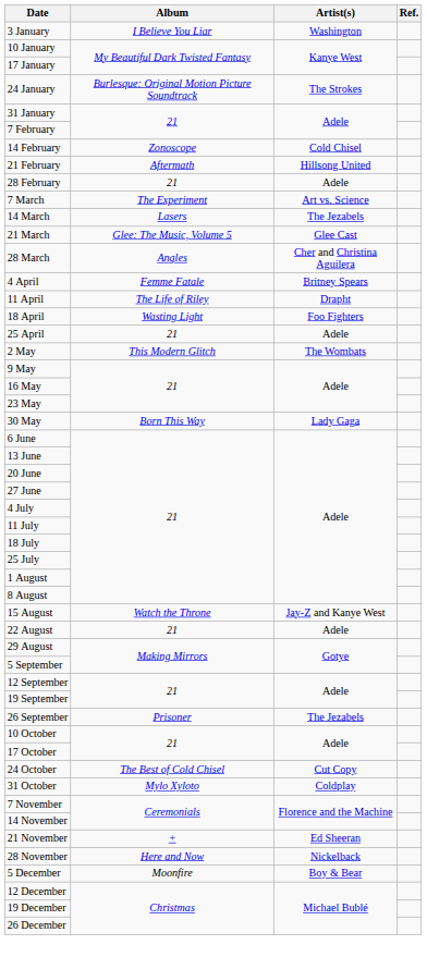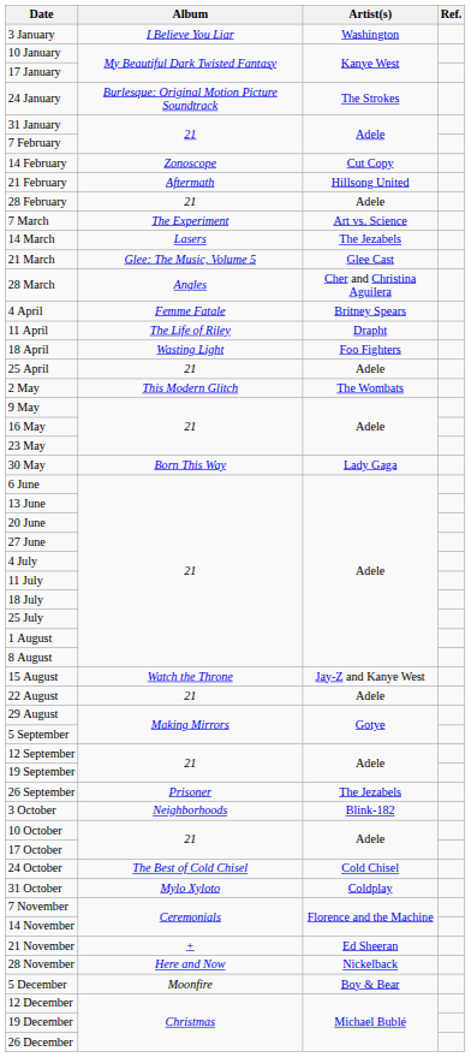 <table class="wikitable">
 <tr>
 <th style="text-align: center;">Date</th>
 <th style="text-align: center;">Album</th>
 <th style="text-align: center;">Artist(s)</th>
 <th style="text-align: center;">Ref.</th>
 </tr>
 <tr>
 <td>3 January</td>
 <td style="text-align: center;"><em><a href='#'>I Believe You Liar</a></em></td>
 <td style="text-align: center;"><a href='#'>Washington</a></td>
 <td style="text-align: center;"></td>
 </tr>
 <tr>
 <td>10 January</td>
 <td style="text-align: center;" rowspan="2"><em><a href='#'>My Beautiful Dark Twisted Fantasy</a></em></td>
 <td style="text-align: center;" rowspan="2"><a href='#'>Kanye West</a></td>
 <td style="text-align: center;"></td>
 </tr>
 <tr>
 <td>17 January</td>
 <td style="text-align: center;"></td>
 </tr>
 <tr>
 <td>24 January</td>
 <td style="text-align: center;"><em><a href='#'>Burlesque: Original Motion Picture Soundtrack</a></em></td>
 <td style="text-align: center;"><a href='#'>The Strokes</a></td>
 <td style="text-align: center;"></td>
 </tr>
 <tr>
 <td>31 January</td>
 <td style="text-align: center;" rowspan="2"><em><a href='#'>21</a></em></td>
 <td style="text-align: center;" rowspan="2"><a href='#'>Adele</a></td>
 <td style="text-align: center;"></td>
 </tr>
 <tr>
 <td>7 February</td>
 <td style="text-align: center;"></td>
 </tr>
 <tr>
 <td>14 February</td>
 <td style="text-align: center;"><em><a href='#'>Zonoscope</a></em></td>
-<td style="text-align: center;"><a href='#'>Cold Chisel</a></td>
+<td style="text-align: center;"><a href='#'>Cut Copy</a></td>
 <td style="text-align: center;"></td>
 </tr>
 <tr>
 <td>21 February</td>
 <td style="text-align: center;"><em><a href='#'>Aftermath</a></em></td>
 <td style="text-align: center;"><a href='#'>Hillsong United</a></td>
 <td style="text-align: center;"></td>
 </tr>
 <tr>
 <td>28 February</td>
 <td style="text-align: center;"><em>21</em></td>
 <td style="text-align: center;">Adele</td>
 <td style="text-align: center;"></td>
 </tr>
 <tr>
 <td>7 March</td>
 <td style="text-align: center;"><em><a href='#'>The Experiment</a></em></td>
 <td style="text-align: center;"><a href='#'>Art vs. Science</a></td>
 <td style="text-align: center;"></td>
 </tr>
 <tr>
 <td>14 March</td>
 <td style="text-align: center;"><em><a href='#'>Lasers</a></em></td>
 <td style="text-align: center;"><a href='#'>The Jezabels</a></td>
 <td style="text-align: center;"></td>
 </tr>
 <tr>
 <td>21 March</td>
 <td style="text-align: center;"><em><a href='#'>Glee: The Music, Volume 5</a></em></td>
 <td style="text-align: center;"><a href='#'>Glee Cast</a></td>
 <td style="text-align: center;"></td>
 </tr>
 <tr>
 <td>28 March</td>
 <td style="text-align: center;"><em><a href='#'>Angles</a></em></td>
 <td style="text-align: center;"><a href='#'>Cher</a> and <a href='#'>Christina Aguilera</a></td>
 <td style="text-align: center;"></td>
 </tr>
 <tr>
 <td>4 April</td>
 <td style="text-align: center;"><em><a href='#'>Femme Fatale</a></em></td>
 <td style="text-align: center;"><a href='#'>Britney Spears</a></td>
 <td style="text-align: center;"></td>
 </tr>
 <tr>
 <td>11 April</td>
 <td style="text-align: center;"><em><a href='#'>The Life of Riley</a></em></td>
 <td style="text-align: center;"><a href='#'>Drapht</a></td>
 <td style="text-align: center;"></td>
 </tr>
 <tr>
 <td>18 April</td>
 <td style="text-align: center;"><em><a href='#'>Wasting Light</a></em></td>
 <td style="text-align: center;"><a href='#'>Foo Fighters</a></td>
 <td style="text-align: center;"></td>
 </tr>
 <tr>
 <td>25 April</td>
 <td style="text-align: center;"><em>21</em></td>
 <td style="text-align: center;">Adele</td>
 <td style="text-align: center;"></td>
 </tr>
 <tr>
 <td>2 May</td>
 <td style="text-align: center;"><em><a href='#'>This Modern Glitch</a></em></td>
 <td style="text-align: center;"><a href='#'>The Wombats</a></td>
 <td style="text-align: center;"></td>
 </tr>
 <tr>
 <td>9 May</td>
 <td rowspan="3" style="text-align: center;"><em>21</em></td>
 <td rowspan="3" style="text-align: center;">Adele</td>
 <td style="text-align: center;"></td>
 </tr>
 <tr>
 <td>16 May</td>
 <td style="text-align: center;"></td>
 </tr>
 <tr>
 <td>23 May</td>
 <td style="text-align: center;"></td>
 </tr>
 <tr>
 <td>30 May</td>
 <td style="text-align: center;"><em><a href='#'>Born This Way</a></em></td>
 <td style="text-align: center;"><a href='#'>Lady Gaga</a></td>
 <td style="text-align: center;"></td>
 </tr>
 <tr>
 <td>6 June</td>
 <td rowspan="10" style="text-align: center;"><em>21</em></td>
 <td rowspan="10" style="text-align: center;">Adele</td>
 <td style="text-align: center;"></td>
 </tr>
 <tr>
 <td>13 June</td>
 <td style="text-align: center;"></td>
 </tr>
 <tr>
 <td>20 June</td>
 <td style="text-align: center;"></td>
 </tr>
 <tr>
 <td>27 June</td>
 <td style="text-align: center;"></td>
 </tr>
 <tr>
 <td>4 July</td>
 <td style="text-align: center;"></td>
 </tr>
 <tr>
 <td>11 July</td>
 <td style="text-align: center;"></td>
 </tr>
 <tr>
 <td>18 July</td>
 <td style="text-align: center;"></td>
 </tr>
 <tr>
 <td>25 July</td>
 <td style="text-align: center;"></td>
 </tr>
 <tr>
 <td>1 August</td>
 <td style="text-align: center;"></td>
 </tr>
 <tr>
 <td>8 August</td>
 <td style="text-align: center;"></td>
 </tr>
 <tr>
 <td>15 August</td>
 <td style="text-align: center;"><em><a href='#'>Watch the Throne</a></em></td>
 <td style="text-align: center;"><a href='#'>Jay-Z</a> and Kanye West</td>
 <td style="text-align: center;"></td>
 </tr>
 <tr>
 <td>22 August</td>
 <td style="text-align: center;"><em>21</em></td>
 <td style="text-align: center;">Adele</td>
 <td style="text-align: center;"></td>
 </tr>
 <tr>
 <td>29 August</td>
 <td rowspan="2" style="text-align: center;"><em><a href='#'>Making Mirrors</a></em></td>
 <td rowspan="2" style="text-align: center;"><a href='#'>Gotye</a></td>
 <td style="text-align: center;"></td>
 </tr>
 <tr>
 <td>5 September</td>
 <td style="text-align: center;"></td>
 </tr>
 <tr>
 <td>12 September</td>
 <td rowspan="2" style="text-align: center;"><em>21</em></td>
 <td rowspan="2" style="text-align: center;">Adele</td>
 <td style="text-align: center;"></td>
 </tr>
 <tr>
 <td>19 September</td>
 <td style="text-align: center;"></td>
 </tr>
 <tr>
 <td>26 September</td>
 <td style="text-align: center;"><em><a href='#'>Prisoner</a></em></td>
 <td style="text-align: center;"><a href='#'>The Jezabels</a></td>
 <td style="text-align: center;"></td>
 </tr>
 <tr>
+<td>3 October</td>
+<td style="text-align: center;"><em><a href='#'>Neighborhoods</a></em></td>
+<td style="text-align: center;"><a href='#'>Blink-182</a></td>
+<td style="text-align: center;"></td>
+</tr>
+<tr>
 <td>10 October</td>
 <td rowspan="2" style="text-align: center;"><em>21</em></td>
 <td rowspan="2" style="text-align: center;">Adele</td>
 <td style="text-align: center;"></td>
 </tr>
 <tr>
 <td>17 October</td>
 <td style="text-align: center;"></td>
 </tr>
 <tr>
 <td>24 October</td>
 <td style="text-align: center;"><em><a href='#'>The Best of Cold Chisel</a></em></td>
-<td style="text-align: center;"><a href='#'>Cut Copy</a></td>
+<td style="text-align: center;"><a href='#'>Cold Chisel</a></td>
 <td style="text-align: center;"></td>
 </tr>
 <tr>
 <td>31 October</td>
 <td style="text-align: center;"><em><a href='#'>Mylo Xyloto</a></em></td>
 <td style="text-align: center;"><a href='#'>Coldplay</a></td>
 <td style="text-align: center;"></td>
 </tr>
 <tr>
 <td>7 November</td>
 <td rowspan="2" style="text-align: center;"><em><a href='#'>Ceremonials</a></em></td>
 <td rowspan="2" style="text-align: center;"><a href='#'>Florence and the Machine</a></td>
 <td style="text-align: center;"></td>
 </tr>
 <tr>
 <td>14 November</td>
 <td style="text-align: center;"></td>
 </tr>
 <tr>
 <td>21 November</td>
 <td style="text-align: center;"><em><a href='#'>+</a></em></td>
 <td style="text-align: center;"><a href='#'>Ed Sheeran</a></td>
 <td style="text-align: center;"></td>
 </tr>
 <tr>
 <td>28 November</td>
 <td style="text-align: center;"><em><a href='#'>Here and Now</a></em></td>
 <td style="text-align: center;"><a href='#'>Nickelback</a></td>
 <td style="text-align: center;"></td>
 </tr>
 <tr>
 <td>5 December</td>
 <td style="text-align: center;"><em>Moonfire</em></td>
 <td style="text-align: center;"><a href='#'>Boy & Bear</a></td>
 <td style="text-align: center;"></td>
 </tr>
 <tr>
 <td>12 December</td>
 <td style="text-align: center;" rowspan="3"><em><a href='#'>Christmas</a></em></td>
 <td style="text-align: center;" rowspan="3"><a href='#'>Michael Bublé</a></td>
 <td style="text-align: center;"></td>
 </tr>
 <tr>
 <td>19 December</td>
 <td style="text-align: center;"></td>
 </tr>
 <tr>
 <td>26 December</td>
 <td style="text-align: center;"></td>
 </tr>
 </table>
